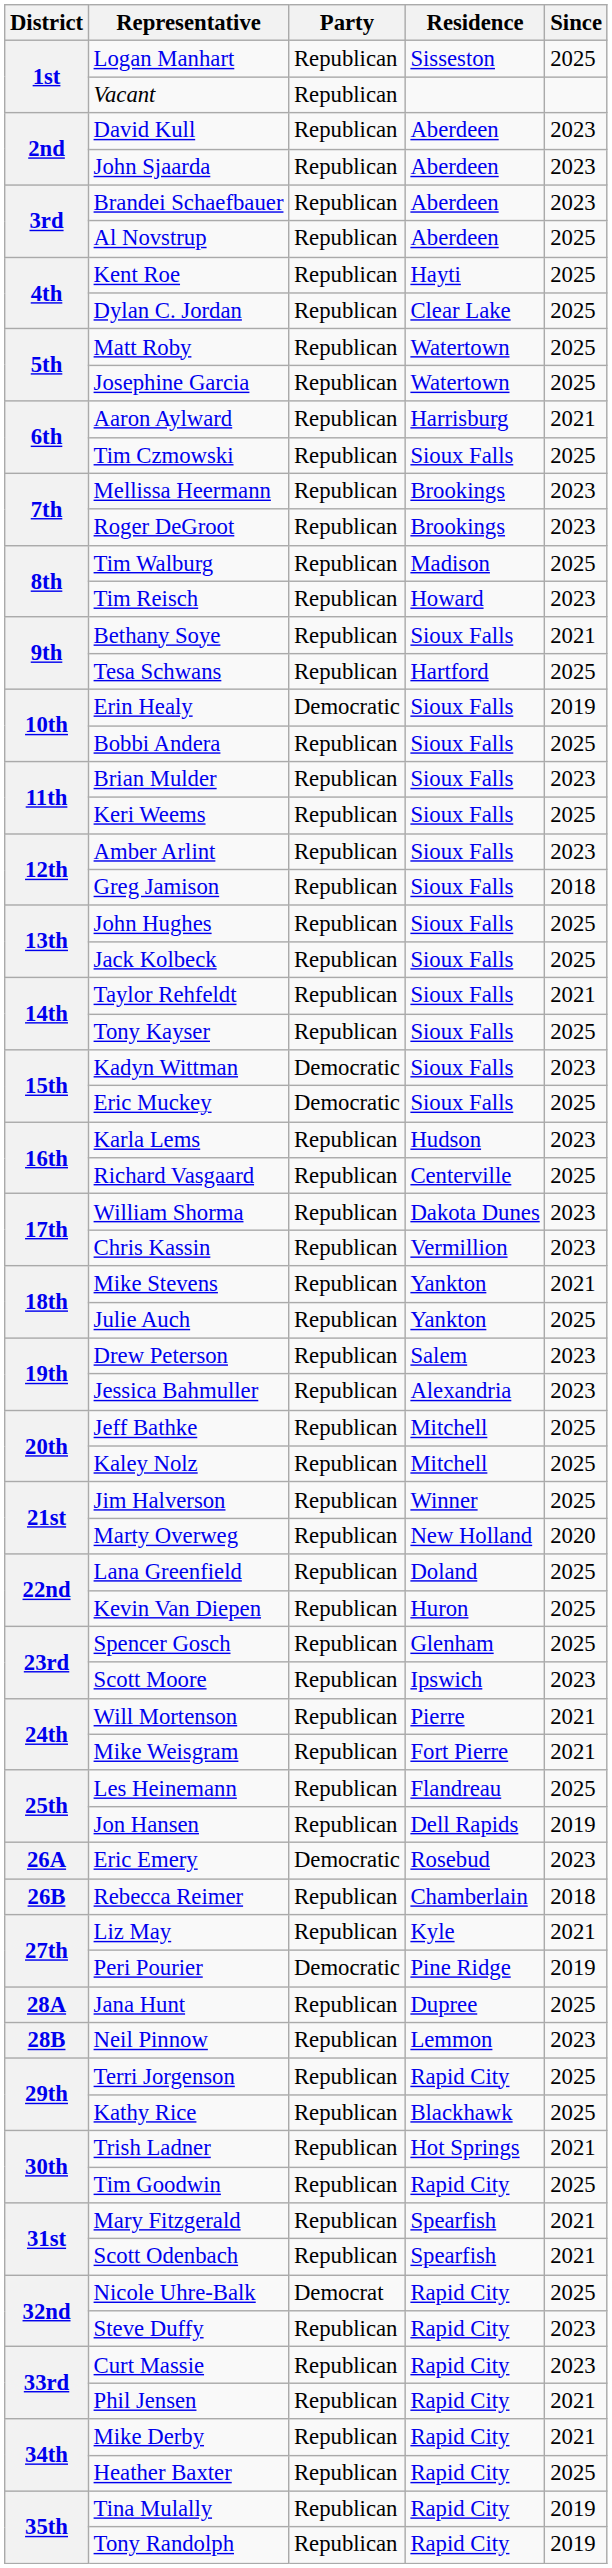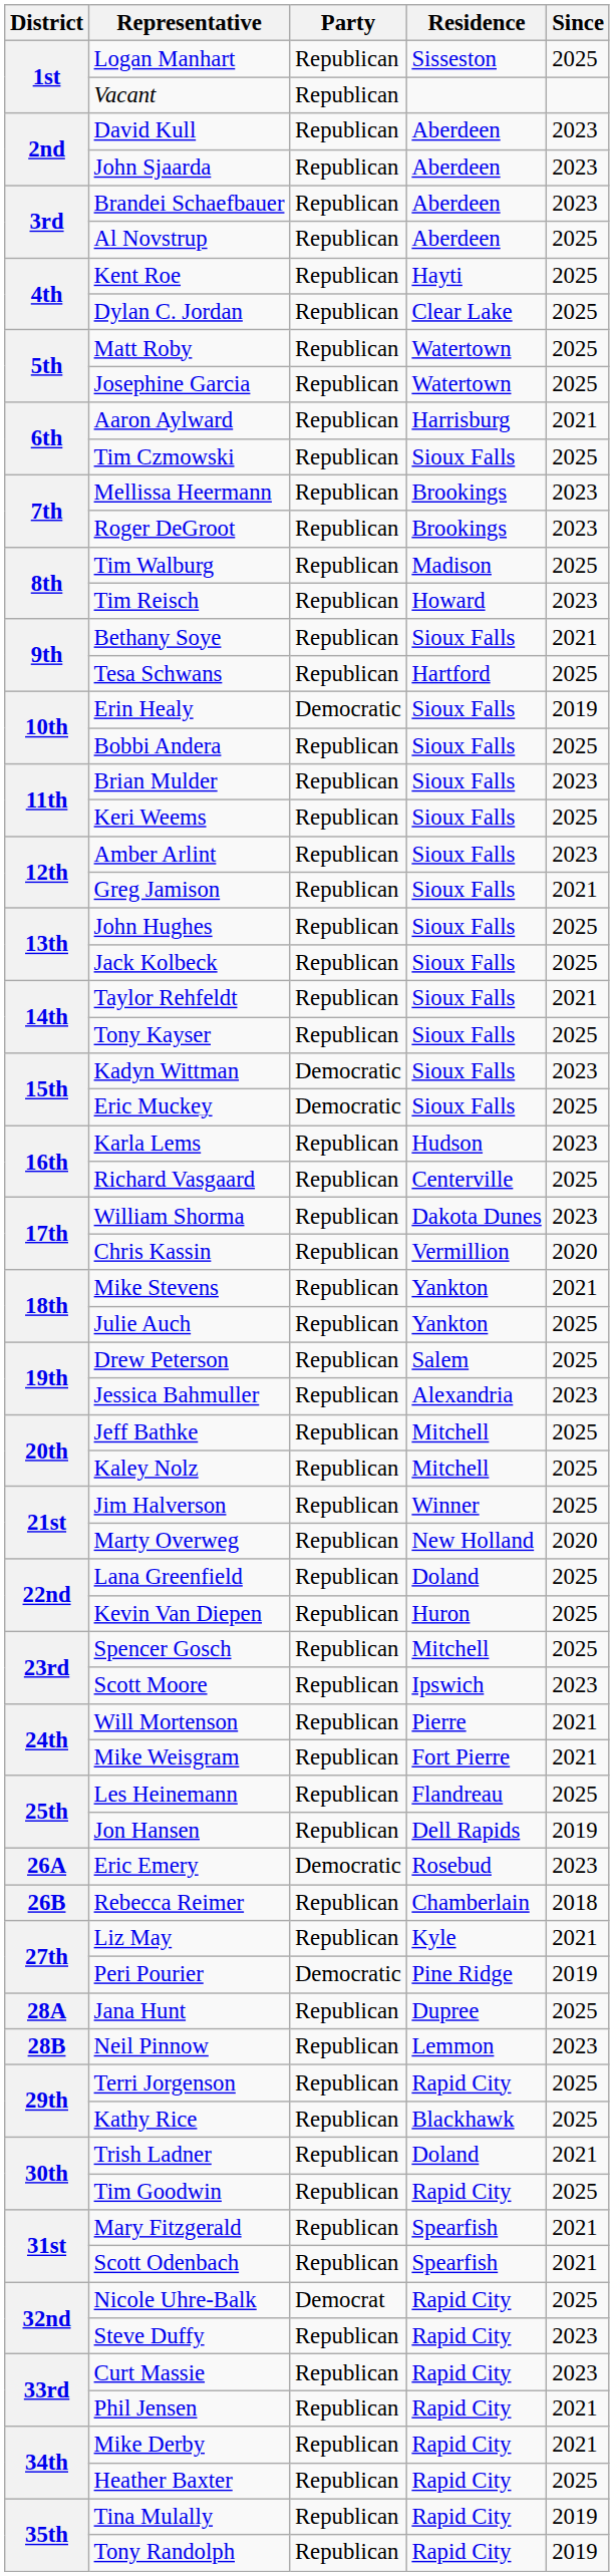 <table class="wikitable sortable">
 <tr>
 <th>District</th>
 <th>Representative</th>
 <th>Party</th>
 <th>Residence</th>
 <th>Since</th>
 </tr>
 <tr>
 <th rowspan=2><a href='#'>1st</a></th>
 <td><a href='#'>Logan Manhart</a></td>
 <td>Republican</td>
 <td><a href='#'>Sisseston</a></td>
 <td>2025</td>
 </tr>
 <tr>
 <td><em>Vacant</em></td>
 <td>Republican</td>
 <td></td>
 <td></td>
 </tr>
 <tr>
 <th rowspan=2><a href='#'>2nd</a></th>
 <td><a href='#'>David Kull</a></td>
 <td>Republican</td>
 <td><a href='#'>Aberdeen</a></td>
 <td>2023</td>
 </tr>
 <tr>
 <td><a href='#'>John Sjaarda</a></td>
 <td>Republican</td>
 <td><a href='#'>Aberdeen</a></td>
 <td>2023</td>
 </tr>
 <tr>
 <th rowspan=2><a href='#'>3rd</a></th>
 <td><a href='#'>Brandei Schaefbauer</a></td>
 <td>Republican</td>
 <td><a href='#'>Aberdeen</a></td>
 <td>2023</td>
 </tr>
 <tr>
 <td><a href='#'>Al Novstrup</a></td>
 <td>Republican</td>
 <td><a href='#'>Aberdeen</a></td>
 <td>2025</td>
 </tr>
 <tr>
 <th rowspan=2><a href='#'>4th</a></th>
 <td><a href='#'>Kent Roe</a></td>
 <td>Republican</td>
 <td><a href='#'>Hayti</a></td>
 <td>2025</td>
 </tr>
 <tr>
 <td><a href='#'>Dylan C. Jordan</a></td>
 <td>Republican</td>
 <td><a href='#'>Clear Lake</a></td>
 <td>2025</td>
 </tr>
 <tr>
 <th rowspan=2><a href='#'>5th</a></th>
 <td><a href='#'>Matt Roby</a></td>
 <td>Republican</td>
 <td><a href='#'>Watertown</a></td>
 <td>2025</td>
 </tr>
 <tr>
 <td><a href='#'>Josephine Garcia</a></td>
 <td>Republican</td>
 <td><a href='#'>Watertown</a></td>
 <td>2025</td>
 </tr>
 <tr>
 <th rowspan=2><a href='#'>6th</a></th>
 <td><a href='#'>Aaron Aylward</a></td>
 <td>Republican</td>
 <td><a href='#'>Harrisburg</a></td>
 <td>2021</td>
 </tr>
 <tr>
 <td><a href='#'>Tim Czmowski</a></td>
 <td>Republican</td>
 <td><a href='#'>Sioux Falls</a></td>
 <td>2025</td>
 </tr>
 <tr>
 <th rowspan=2><a href='#'>7th</a></th>
 <td><a href='#'>Mellissa Heermann</a></td>
 <td>Republican</td>
 <td><a href='#'>Brookings</a></td>
 <td>2023</td>
 </tr>
 <tr>
 <td><a href='#'>Roger DeGroot</a></td>
 <td>Republican</td>
 <td><a href='#'>Brookings</a></td>
 <td>2023</td>
 </tr>
 <tr>
 <th rowspan=2><a href='#'>8th</a></th>
 <td><a href='#'>Tim Walburg</a></td>
 <td>Republican</td>
 <td><a href='#'>Madison</a></td>
 <td>2025</td>
 </tr>
 <tr>
 <td><a href='#'>Tim Reisch</a></td>
 <td>Republican</td>
 <td><a href='#'>Howard</a></td>
 <td>2023</td>
 </tr>
 <tr>
 <th rowspan=2><a href='#'>9th</a></th>
 <td><a href='#'>Bethany Soye</a></td>
 <td>Republican</td>
 <td><a href='#'>Sioux Falls</a></td>
 <td>2021</td>
 </tr>
 <tr>
 <td><a href='#'>Tesa Schwans</a></td>
 <td>Republican</td>
 <td><a href='#'>Hartford</a></td>
 <td>2025</td>
 </tr>
 <tr>
 <th rowspan=2><a href='#'>10th</a></th>
 <td><a href='#'>Erin Healy</a></td>
 <td>Democratic</td>
 <td><a href='#'>Sioux Falls</a></td>
 <td>2019</td>
 </tr>
 <tr>
 <td><a href='#'>Bobbi Andera</a></td>
 <td>Republican</td>
 <td><a href='#'>Sioux Falls</a></td>
 <td>2025</td>
 </tr>
 <tr>
 <th rowspan=2><a href='#'>11th</a></th>
 <td><a href='#'>Brian Mulder</a></td>
 <td>Republican</td>
 <td><a href='#'>Sioux Falls</a></td>
 <td>2023</td>
 </tr>
 <tr>
 <td><a href='#'>Keri Weems</a></td>
 <td>Republican</td>
 <td><a href='#'>Sioux Falls</a></td>
 <td>2025</td>
 </tr>
 <tr>
 <th rowspan=2><a href='#'>12th</a></th>
 <td><a href='#'>Amber Arlint</a></td>
 <td>Republican</td>
 <td><a href='#'>Sioux Falls</a></td>
 <td>2023</td>
 </tr>
 <tr>
 <td><a href='#'>Greg Jamison</a></td>
 <td>Republican</td>
 <td><a href='#'>Sioux Falls</a></td>
-<td>2018</td>
+<td>2021</td>
 </tr>
 <tr>
 <th rowspan=2><a href='#'>13th</a></th>
 <td><a href='#'>John Hughes</a></td>
 <td>Republican</td>
 <td><a href='#'>Sioux Falls</a></td>
 <td>2025</td>
 </tr>
 <tr>
 <td><a href='#'>Jack Kolbeck</a></td>
 <td>Republican</td>
 <td><a href='#'>Sioux Falls</a></td>
 <td>2025</td>
 </tr>
 <tr>
 <th rowspan=2><a href='#'>14th</a></th>
 <td><a href='#'>Taylor Rehfeldt</a></td>
 <td>Republican</td>
 <td><a href='#'>Sioux Falls</a></td>
 <td>2021</td>
 </tr>
 <tr>
 <td><a href='#'>Tony Kayser</a></td>
 <td>Republican</td>
 <td><a href='#'>Sioux Falls</a></td>
 <td>2025</td>
 </tr>
 <tr>
 <th rowspan=2><a href='#'>15th</a></th>
 <td><a href='#'>Kadyn Wittman</a></td>
 <td>Democratic</td>
 <td><a href='#'>Sioux Falls</a></td>
 <td>2023</td>
 </tr>
 <tr>
 <td><a href='#'>Eric Muckey</a></td>
 <td>Democratic</td>
 <td><a href='#'>Sioux Falls</a></td>
 <td>2025</td>
 </tr>
 <tr>
 <th rowspan=2><a href='#'>16th</a></th>
 <td><a href='#'>Karla Lems</a></td>
 <td>Republican</td>
 <td><a href='#'>Hudson</a></td>
 <td>2023</td>
 </tr>
 <tr>
 <td><a href='#'>Richard Vasgaard</a></td>
 <td>Republican</td>
 <td><a href='#'>Centerville</a></td>
 <td>2025</td>
 </tr>
 <tr>
 <th rowspan=2><a href='#'>17th</a></th>
 <td><a href='#'>William Shorma</a></td>
 <td>Republican</td>
 <td><a href='#'>Dakota Dunes</a></td>
 <td>2023</td>
 </tr>
 <tr>
 <td><a href='#'>Chris Kassin</a></td>
 <td>Republican</td>
 <td><a href='#'>Vermillion</a></td>
-<td>2023</td>
+<td>2020</td>
 </tr>
 <tr>
 <th rowspan=2><a href='#'>18th</a></th>
 <td><a href='#'>Mike Stevens</a></td>
 <td>Republican</td>
 <td><a href='#'>Yankton</a></td>
 <td>2021</td>
 </tr>
 <tr>
 <td><a href='#'>Julie Auch</a></td>
 <td>Republican</td>
 <td><a href='#'>Yankton</a></td>
 <td>2025</td>
 </tr>
 <tr>
 <th rowspan=2><a href='#'>19th</a></th>
 <td><a href='#'>Drew Peterson</a></td>
 <td>Republican</td>
 <td><a href='#'>Salem</a></td>
-<td>2023</td>
+<td>2025</td>
 </tr>
 <tr>
 <td><a href='#'>Jessica Bahmuller</a></td>
 <td>Republican</td>
 <td><a href='#'>Alexandria</a></td>
 <td>2023</td>
 </tr>
 <tr>
 <th rowspan=2><a href='#'>20th</a></th>
 <td><a href='#'>Jeff Bathke</a></td>
 <td>Republican</td>
 <td><a href='#'>Mitchell</a></td>
 <td>2025</td>
 </tr>
 <tr>
 <td><a href='#'>Kaley Nolz</a></td>
 <td>Republican</td>
 <td><a href='#'>Mitchell</a></td>
 <td>2025</td>
 </tr>
 <tr>
 <th rowspan=2><a href='#'>21st</a></th>
 <td><a href='#'>Jim Halverson</a></td>
 <td>Republican</td>
 <td><a href='#'>Winner</a></td>
 <td>2025</td>
 </tr>
 <tr>
 <td><a href='#'>Marty Overweg</a></td>
 <td>Republican</td>
 <td><a href='#'>New Holland</a></td>
 <td>2020</td>
 </tr>
 <tr>
 <th rowspan=2><a href='#'>22nd</a></th>
 <td><a href='#'>Lana Greenfield</a></td>
 <td>Republican</td>
 <td><a href='#'>Doland</a></td>
 <td>2025</td>
 </tr>
 <tr>
 <td><a href='#'>Kevin Van Diepen</a></td>
 <td>Republican</td>
 <td><a href='#'>Huron</a></td>
 <td>2025</td>
 </tr>
 <tr>
 <th rowspan=2><a href='#'>23rd</a></th>
 <td><a href='#'>Spencer Gosch</a></td>
 <td>Republican</td>
-<td><a href='#'>Glenham</a></td>
+<td><a href='#'>Mitchell</a></td>
 <td>2025</td>
 </tr>
 <tr>
 <td><a href='#'>Scott Moore</a></td>
 <td>Republican</td>
 <td><a href='#'>Ipswich</a></td>
 <td>2023</td>
 </tr>
 <tr>
 <th rowspan=2><a href='#'>24th</a></th>
 <td><a href='#'>Will Mortenson</a></td>
 <td>Republican</td>
 <td><a href='#'>Pierre</a></td>
 <td>2021</td>
 </tr>
 <tr>
 <td><a href='#'>Mike Weisgram</a></td>
 <td>Republican</td>
 <td><a href='#'>Fort Pierre</a></td>
 <td>2021</td>
 </tr>
 <tr>
 <th rowspan=2><a href='#'>25th</a></th>
 <td><a href='#'>Les Heinemann</a></td>
 <td>Republican</td>
 <td><a href='#'>Flandreau</a></td>
 <td>2025</td>
 </tr>
 <tr>
 <td><a href='#'>Jon Hansen</a></td>
 <td>Republican</td>
 <td><a href='#'>Dell Rapids</a></td>
 <td>2019</td>
 </tr>
 <tr>
 <th><a href='#'>26A</a></th>
 <td><a href='#'>Eric Emery</a></td>
 <td>Democratic</td>
 <td><a href='#'>Rosebud</a></td>
 <td>2023</td>
 </tr>
 <tr>
 <th><a href='#'>26B</a></th>
 <td><a href='#'>Rebecca Reimer</a></td>
 <td>Republican</td>
 <td><a href='#'>Chamberlain</a></td>
 <td>2018</td>
 </tr>
 <tr>
 <th rowspan=2><a href='#'>27th</a></th>
 <td><a href='#'>Liz May</a></td>
 <td>Republican</td>
 <td><a href='#'>Kyle</a></td>
 <td>2021</td>
 </tr>
 <tr>
 <td><a href='#'>Peri Pourier</a></td>
 <td>Democratic</td>
 <td><a href='#'>Pine Ridge</a></td>
 <td>2019</td>
 </tr>
 <tr>
 <th><a href='#'>28A</a></th>
 <td><a href='#'>Jana Hunt</a></td>
 <td>Republican</td>
 <td><a href='#'>Dupree</a></td>
 <td>2025</td>
 </tr>
 <tr>
 <th><a href='#'>28B</a></th>
 <td><a href='#'>Neil Pinnow</a></td>
 <td>Republican</td>
 <td><a href='#'>Lemmon</a></td>
 <td>2023</td>
 </tr>
 <tr>
 <th rowspan=2><a href='#'>29th</a></th>
 <td><a href='#'>Terri Jorgenson</a></td>
 <td>Republican</td>
 <td><a href='#'>Rapid City</a></td>
 <td>2025</td>
 </tr>
 <tr>
 <td><a href='#'>Kathy Rice</a></td>
 <td>Republican</td>
 <td><a href='#'>Blackhawk</a></td>
 <td>2025</td>
 </tr>
 <tr>
 <th rowspan=2><a href='#'>30th</a></th>
 <td><a href='#'>Trish Ladner</a></td>
 <td>Republican</td>
-<td><a href='#'>Hot Springs</a></td>
+<td><a href='#'>Doland</a></td>
 <td>2021</td>
 </tr>
 <tr>
 <td><a href='#'>Tim Goodwin</a></td>
 <td>Republican</td>
 <td><a href='#'>Rapid City</a></td>
 <td>2025</td>
 </tr>
 <tr>
 <th rowspan=2><a href='#'>31st</a></th>
 <td><a href='#'>Mary Fitzgerald</a></td>
 <td>Republican</td>
 <td><a href='#'>Spearfish</a></td>
 <td>2021</td>
 </tr>
 <tr>
 <td><a href='#'>Scott Odenbach</a></td>
 <td>Republican</td>
 <td><a href='#'>Spearfish</a></td>
 <td>2021</td>
 </tr>
 <tr>
 <th rowspan=2><a href='#'>32nd</a></th>
 <td><a href='#'>Nicole Uhre-Balk</a></td>
 <td>Democrat</td>
 <td><a href='#'>Rapid City</a></td>
 <td>2025</td>
 </tr>
 <tr>
 <td><a href='#'>Steve Duffy</a></td>
 <td>Republican</td>
 <td><a href='#'>Rapid City</a></td>
 <td>2023</td>
 </tr>
 <tr>
 <th rowspan=2><a href='#'>33rd</a></th>
 <td><a href='#'>Curt Massie</a></td>
 <td>Republican</td>
 <td><a href='#'>Rapid City</a></td>
 <td>2023</td>
 </tr>
 <tr>
 <td><a href='#'>Phil Jensen</a></td>
 <td>Republican</td>
 <td><a href='#'>Rapid City</a></td>
 <td>2021</td>
 </tr>
 <tr>
 <th rowspan=2><a href='#'>34th</a></th>
 <td><a href='#'>Mike Derby</a></td>
 <td>Republican</td>
 <td><a href='#'>Rapid City</a></td>
 <td>2021</td>
 </tr>
 <tr>
 <td><a href='#'>Heather Baxter</a></td>
 <td>Republican</td>
 <td><a href='#'>Rapid City</a></td>
 <td>2025</td>
 </tr>
 <tr>
 <th rowspan=2><a href='#'>35th</a></th>
 <td><a href='#'>Tina Mulally</a></td>
 <td>Republican</td>
 <td><a href='#'>Rapid City</a></td>
 <td>2019</td>
 </tr>
 <tr>
 <td><a href='#'>Tony Randolph</a></td>
 <td>Republican</td>
 <td><a href='#'>Rapid City</a></td>
 <td>2019</td>
 </tr>
 </table>
